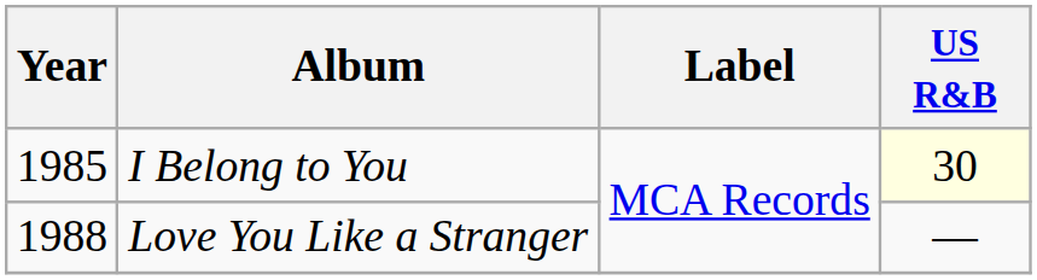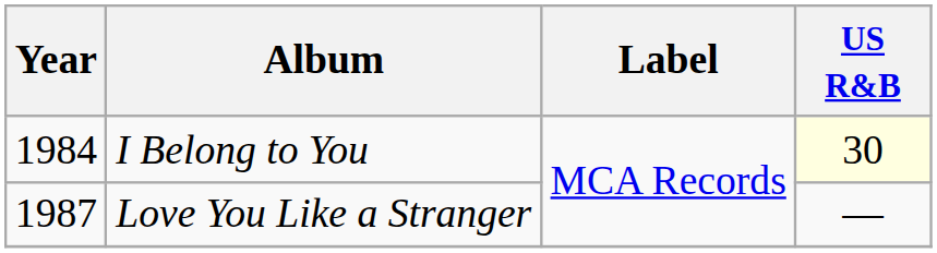 <table class="wikitable">
 <tr>
 <th>Year</th>
 <th>Album</th>
 <th>Label</th>
 <th style="width:45px;"><small><a href='#'>US R&B</a></small><br></th>
 </tr>
 <tr>
-<td>1985</td>
+<td>1984</td>
 <td><em>I Belong to You</em></td>
 <td rowspan="2"><a href='#'>MCA Records</a></td>
 <td align=center style="background: lightyellow;">30</td>
 </tr>
 <tr>
-<td>1988</td>
+<td>1987</td>
 <td><em>Love You Like a Stranger</em></td>
 <td align=center>—</td>
 </tr>
 <tr>
 </tr>
 </table>
